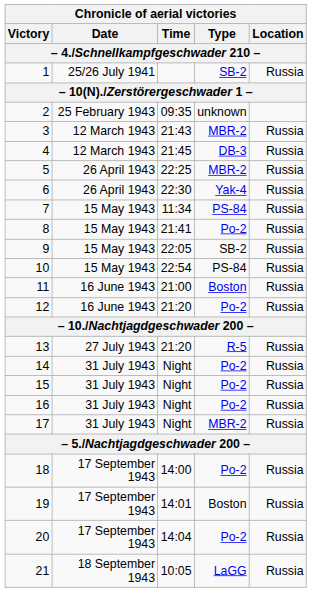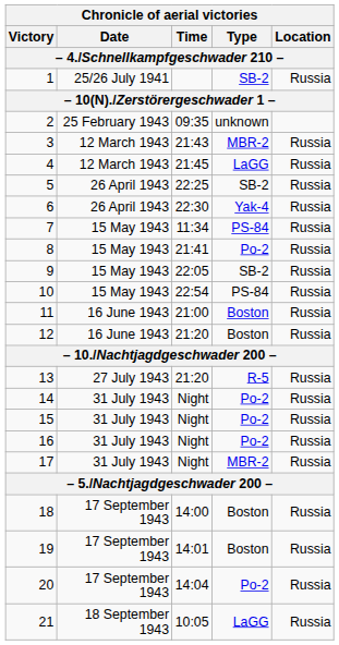 <table class="wikitable plainrowheaders" style="text-align:right;margin: 1em auto;">
 <tr>
 <th colspan="5">Chronicle of aerial victories</th>
 </tr>
 <tr>
 <th scope="col">Victory</th>
 <th scope="col" style="width:130px">Date</th>
 <th scope="col">Time</th>
 <th scope="col">Type</th>
 <th scope="col">Location</th>
 </tr>
 <tr>
 <th colspan="5">– 4./<em>Schnellkampfgeschwader</em> 210 –</th>
 </tr>
 <tr>
 <td>1</td>
 <td>25/26 July 1941</td>
 <td></td>
 <td><a href='#'>SB-2</a></td>
 <td>Russia</td>
 </tr>
 <tr>
 <th colspan="5">– 10(N)./<em>Zerstörergeschwader</em> 1 –</th>
 </tr>
 <tr>
 <td>2</td>
 <td>25 February 1943</td>
 <td>09:35</td>
 <td>unknown</td>
 <td></td>
 </tr>
 <tr>
 <td>3</td>
 <td>12 March 1943</td>
 <td>21:43</td>
 <td><a href='#'>MBR-2</a></td>
 <td>Russia</td>
 </tr>
 <tr>
 <td>4</td>
 <td>12 March 1943</td>
 <td>21:45</td>
-<td><a href='#'>DB-3</a></td>
+<td><a href='#'>LaGG</a></td>
 <td>Russia</td>
 </tr>
 <tr>
 <td>5</td>
 <td>26 April 1943</td>
 <td>22:25</td>
-<td><a href='#'>MBR-2</a></td>
+<td>SB-2</td>
 <td>Russia</td>
 </tr>
 <tr>
 <td>6</td>
 <td>26 April 1943</td>
 <td>22:30</td>
 <td><a href='#'>Yak-4</a></td>
 <td>Russia</td>
 </tr>
 <tr>
 <td>7</td>
 <td>15 May 1943</td>
 <td>11:34</td>
 <td><a href='#'>PS-84</a></td>
 <td>Russia</td>
 </tr>
 <tr>
 <td>8</td>
 <td>15 May 1943</td>
 <td>21:41</td>
 <td><a href='#'>Po-2</a></td>
 <td>Russia</td>
 </tr>
 <tr>
 <td>9</td>
 <td>15 May 1943</td>
 <td>22:05</td>
 <td>SB-2</td>
 <td>Russia</td>
 </tr>
 <tr>
 <td>10</td>
 <td>15 May 1943</td>
 <td>22:54</td>
 <td>PS-84</td>
 <td>Russia</td>
 </tr>
 <tr>
 <td>11</td>
 <td>16 June 1943</td>
 <td>21:00</td>
 <td><a href='#'>Boston</a></td>
 <td>Russia</td>
 </tr>
 <tr>
 <td>12</td>
 <td>16 June 1943</td>
 <td>21:20</td>
-<td><a href='#'>Po-2</a></td>
+<td>Boston</td>
 <td>Russia</td>
 </tr>
 <tr>
 <th colspan="5">– 10./<em>Nachtjagdgeschwader</em> 200 –</th>
 </tr>
 <tr>
 <td>13</td>
 <td>27 July 1943</td>
 <td>21:20</td>
 <td><a href='#'>R-5</a></td>
 <td>Russia</td>
 </tr>
 <tr>
 <td>14</td>
 <td>31 July 1943</td>
 <td>Night</td>
 <td><a href='#'>Po-2</a></td>
 <td>Russia</td>
 </tr>
 <tr>
 <td>15</td>
 <td>31 July 1943</td>
 <td>Night</td>
 <td><a href='#'>Po-2</a></td>
 <td>Russia</td>
 </tr>
 <tr>
 <td>16</td>
 <td>31 July 1943</td>
 <td>Night</td>
 <td><a href='#'>Po-2</a></td>
 <td>Russia</td>
 </tr>
 <tr>
 <td>17</td>
 <td>31 July 1943</td>
 <td>Night</td>
 <td><a href='#'>MBR-2</a></td>
 <td>Russia</td>
 </tr>
 <tr>
 <th colspan="5">– 5./<em>Nachtjagdgeschwader</em> 200 –</th>
 </tr>
 <tr>
 <td>18</td>
 <td>17 September 1943</td>
 <td>14:00</td>
-<td><a href='#'>Po-2</a></td>
+<td>Boston</td>
 <td>Russia</td>
 </tr>
 <tr>
 <td>19</td>
 <td>17 September 1943</td>
 <td>14:01</td>
 <td>Boston</td>
 <td>Russia</td>
 </tr>
 <tr>
 <td>20</td>
 <td>17 September 1943</td>
 <td>14:04</td>
 <td><a href='#'>Po-2</a></td>
 <td>Russia</td>
 </tr>
 <tr>
 <td>21</td>
 <td>18 September 1943</td>
 <td>10:05</td>
 <td><a href='#'>LaGG</a></td>
 <td>Russia</td>
 </tr>
 </table>
